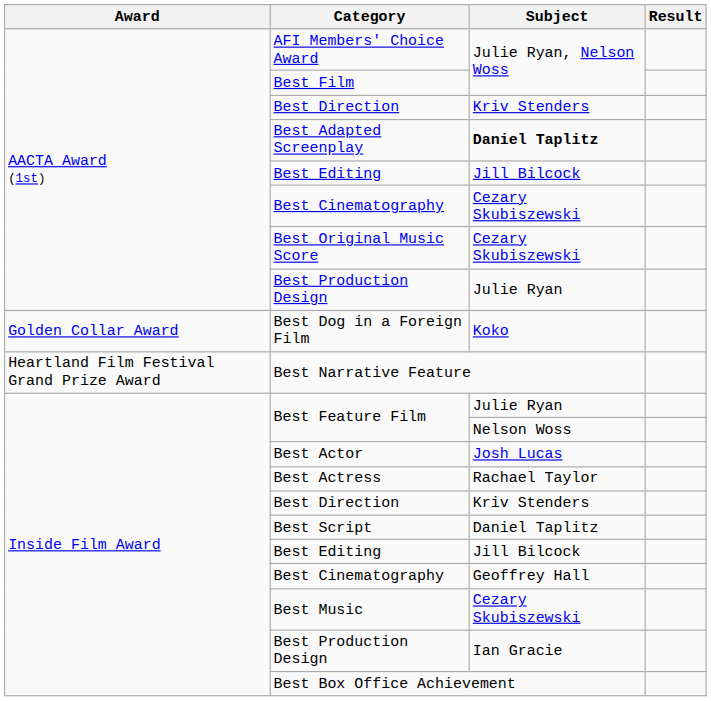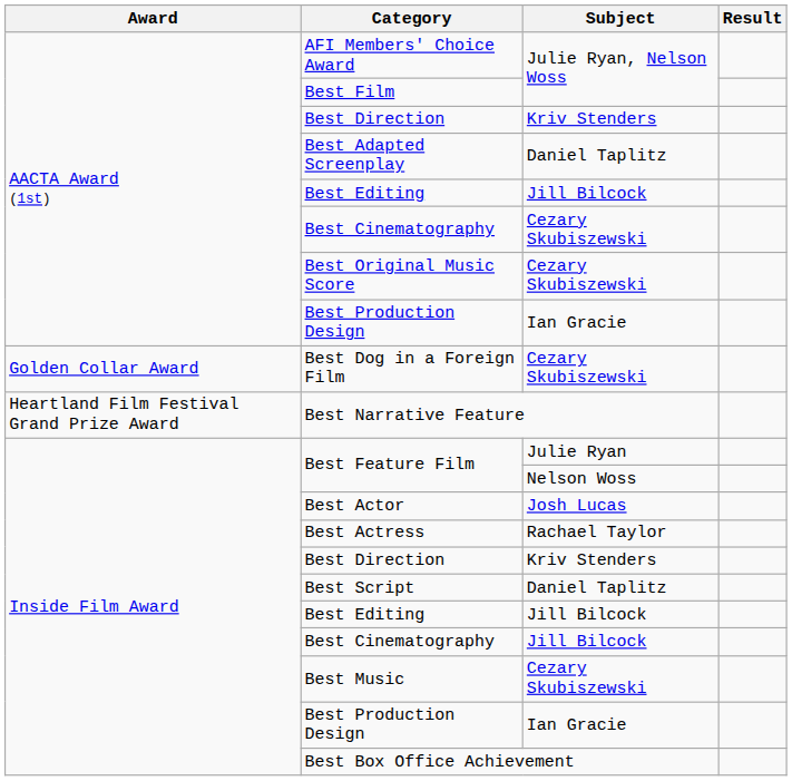 <table class="wikitable sortable">
 <tr>
 <th>Award</th>
 <th>Category</th>
 <th>Subject</th>
 <th>Result</th>
 </tr>
 <tr>
 <td rowspan=8><a href='#'>AACTA Award</a> <br><small>(<a href='#'>1st</a>)</small></td>
 <td><a href='#'>AFI Members' Choice Award</a></td>
 <td rowspan=2>Julie Ryan, <a href='#'>Nelson Woss</a></td>
 <td></td>
 </tr>
 <tr>
 <td><a href='#'>Best Film</a></td>
 <td></td>
 </tr>
 <tr>
 <td><a href='#'>Best Direction</a></td>
 <td><a href='#'>Kriv Stenders</a></td>
 <td></td>
 </tr>
 <tr>
 <td><a href='#'>Best Adapted Screenplay</a></td>
-<td><strong>Daniel Taplitz</strong></td>
+<td>Daniel Taplitz</td>
 <td></td>
 </tr>
 <tr>
 <td><a href='#'>Best Editing</a></td>
 <td><a href='#'>Jill Bilcock</a></td>
 <td></td>
 </tr>
 <tr>
 <td><a href='#'>Best Cinematography</a></td>
 <td><a href='#'>Cezary Skubiszewski</a></td>
 <td></td>
 </tr>
 <tr>
 <td><a href='#'>Best Original Music Score</a></td>
 <td><a href='#'>Cezary Skubiszewski</a></td>
 <td></td>
 </tr>
 <tr>
 <td><a href='#'>Best Production Design</a></td>
-<td>Julie Ryan</td>
+<td>Ian Gracie</td>
 <td></td>
 </tr>
 <tr>
 <td><a href='#'>Golden Collar Award</a></td>
 <td>Best Dog in a Foreign Film</td>
-<td><a href='#'>Koko</a></td>
+<td><a href='#'>Cezary Skubiszewski</a></td>
 <td></td>
 </tr>
 <tr>
 <td>Heartland Film Festival Grand Prize Award</td>
 <td colspan=2>Best Narrative Feature</td>
 <td></td>
 </tr>
 <tr>
 <td rowspan=11><a href='#'>Inside Film Award</a></td>
 <td rowspan=2>Best Feature Film</td>
 <td>Julie Ryan</td>
 <td></td>
 </tr>
 <tr>
 <td>Nelson Woss</td>
 <td></td>
 </tr>
 <tr>
 <td>Best Actor</td>
 <td><a href='#'>Josh Lucas</a></td>
 <td></td>
 </tr>
 <tr>
 <td>Best Actress</td>
 <td>Rachael Taylor</td>
 <td></td>
 </tr>
 <tr>
 <td>Best Direction</td>
 <td>Kriv Stenders</td>
 <td></td>
 </tr>
 <tr>
 <td>Best Script</td>
 <td>Daniel Taplitz</td>
 <td></td>
 </tr>
 <tr>
 <td>Best Editing</td>
 <td>Jill Bilcock</td>
 <td></td>
 </tr>
 <tr>
 <td>Best Cinematography</td>
-<td>Geoffrey Hall</td>
+<td><a href='#'>Jill Bilcock</a></td>
 <td></td>
 </tr>
 <tr>
 <td>Best Music</td>
 <td><a href='#'>Cezary Skubiszewski</a></td>
 <td></td>
 </tr>
 <tr>
 <td>Best Production Design</td>
 <td>Ian Gracie</td>
 <td></td>
 </tr>
 <tr>
 <td colspan=2>Best Box Office Achievement</td>
 <td></td>
 </tr>
 </table>
